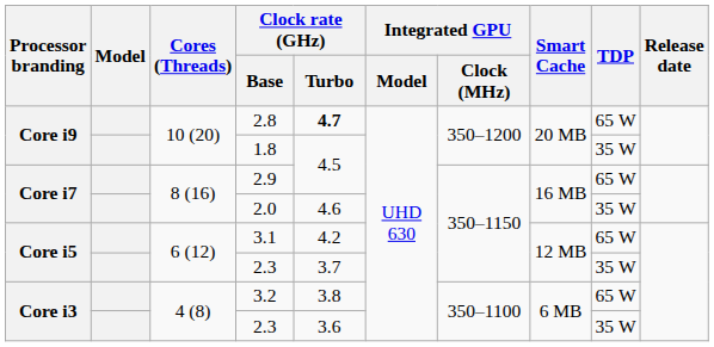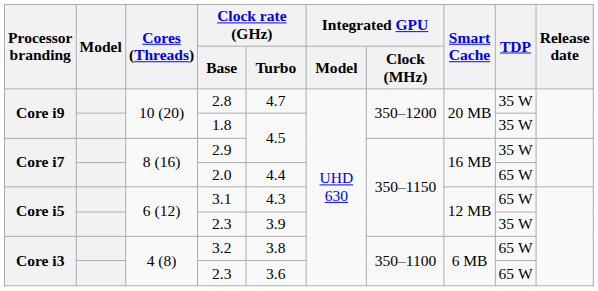 <table class="wikitable sortable nowrap" style="text-align: center;">
 <tr>
 <th class="unsortable" rowspan="2">Processor<br>branding</th>
 <th rowspan="2">Model</th>
 <th class="unsortable" rowspan="2"><a href='#'>Cores</a><br>(<a href='#'>Threads</a>)</th>
 <th colspan="2"><a href='#'>Clock rate</a> (GHz)</th>
 <th colspan="2">Integrated <a href='#'>GPU</a></th>
 <th class="unsortable" rowspan="2"><a href='#'>Smart<br>Cache</a></th>
 <th rowspan="2"><a href='#'>TDP</a></th>
 <th rowspan="2">Release<br>date</th>
 </tr>
 <tr>
 <th class="unsortable">Base</th>
 <th class="unsortable">Turbo</th>
 <th class="unsortable">Model</th>
 <th class="unsortable">Clock (MHz)</th>
 </tr>
 <tr>
 <th rowspan=2>Core i9</th>
 <th style="text-align:left;" data-sort-value="sku8"></th>
 <td rowspan=2>10 (20)</td>
 <td>2.8</td>
-<td><strong>4.7</strong></td>
+<td>4.7</td>
 <td rowspan=8><a href='#'>UHD 630</a></td>
 <td rowspan=2>350–1200</td>
 <td rowspan=2>20 MB</td>
-<td>65 W</td>
+<td>35 W</td>
 <td rowspan=2></td>
 </tr>
 <tr>
 <th style="text-align:left;" data-sort-value="sku7"></th>
 <td>1.8</td>
 <td rowspan=2>4.5</td>
 <td>35 W</td>
 </tr>
 <tr>
 <th rowspan=2>Core i7</th>
 <th style="text-align:left;" data-sort-value="sku6"></th>
 <td rowspan=2>8 (16)</td>
 <td>2.9</td>
 <td rowspan=4>350–1150</td>
 <td rowspan=2>16 MB</td>
-<td>65 W</td>
+<td>35 W</td>
 <td rowspan=2></td>
 </tr>
 <tr>
 <th style="text-align:left;" data-sort-value="sku5"></th>
 <td>2.0</td>
-<td>4.6</td>
-<td>35 W</td>
+<td>4.4</td>
+<td>65 W</td>
 </tr>
 <tr>
 <th rowspan=2>Core i5</th>
 <th style="text-align:left;" data-sort-value="sku4"></th>
 <td rowspan=2>6 (12)</td>
 <td>3.1</td>
-<td>4.2</td>
+<td>4.3</td>
 <td rowspan=2>12 MB</td>
 <td>65 W</td>
 <td rowspan=4></td>
 </tr>
 <tr>
 <th style="text-align:left;" data-sort-value="sku3"></th>
 <td>2.3</td>
-<td>3.7</td>
+<td>3.9</td>
 <td>35 W</td>
 </tr>
 <tr>
 <th rowspan=2>Core i3</th>
 <th style="text-align:left;" data-sort-value="sku2"></th>
 <td rowspan=2>4 (8)</td>
 <td>3.2</td>
 <td>3.8</td>
 <td rowspan=2>350–1100</td>
 <td rowspan=2>6 MB</td>
 <td>65 W</td>
 </tr>
 <tr>
 <th style="text-align:left;" data-sort-value="sku1"></th>
 <td>2.3</td>
 <td>3.6</td>
-<td>35 W</td>
+<td>65 W</td>
 </tr>
 </table>
